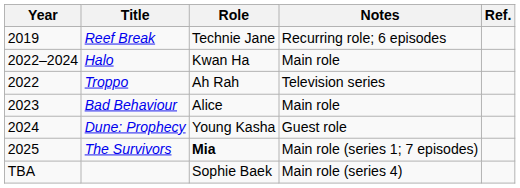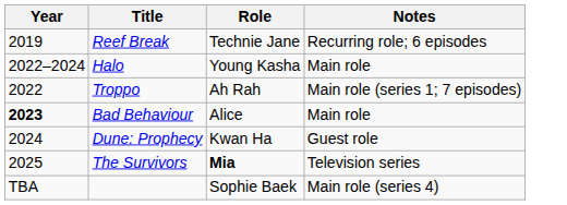 <table class="wikitable sortable">
 <tr>
 <th>Year</th>
 <th>Title</th>
 <th>Role</th>
 <th class="unsortable">Notes</th>
-<th>Ref.</th>
 </tr>
 <tr>
 <td>2019</td>
 <td><em><a href='#'>Reef Break</a></em></td>
 <td>Technie Jane</td>
 <td>Recurring role; 6 episodes</td>
-<td></td>
 </tr>
 <tr>
 <td>2022–2024</td>
 <td><em><a href='#'>Halo</a></em></td>
-<td>Kwan Ha</td>
+<td>Young Kasha</td>
 <td>Main role</td>
-<td></td>
 </tr>
 <tr>
 <td>2022</td>
 <td><em><a href='#'>Troppo</a></em></td>
 <td>Ah Rah</td>
-<td>Television series</td>
-<td></td>
+<td>Main role (series 1; 7 episodes)</td>
 </tr>
 <tr>
-<td>2023</td>
+<td><strong>2023</strong></td>
 <td><em><a href='#'>Bad Behaviour</a></em></td>
 <td>Alice</td>
 <td>Main role</td>
-<td></td>
 </tr>
 <tr>
 <td>2024</td>
 <td><em><a href='#'>Dune: Prophecy</a></em></td>
-<td>Young Kasha</td>
+<td>Kwan Ha</td>
 <td>Guest role</td>
-<td></td>
 </tr>
 <tr>
 <td>2025</td>
 <td><a href='#'><em>The Survivors</em></a></td>
 <td><strong>Mia</strong></td>
-<td>Main role (series 1; 7 episodes)</td>
-<td></td>
+<td>Television series</td>
 </tr>
 <tr>
 <td>TBA</td>
 <td></td>
 <td>Sophie Baek</td>
 <td>Main role (series 4)<br></td>
-<td></td>
 </tr>
 </table>
